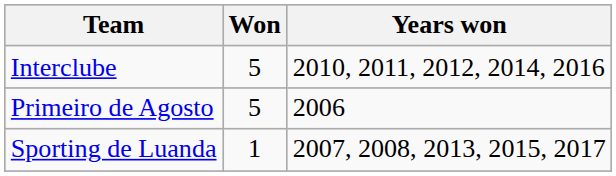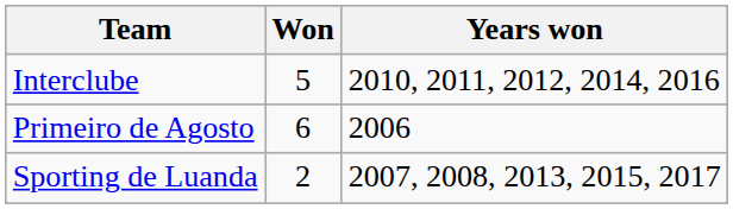 <table class="wikitable" style="text-align:left;">
 <tr>
 <th>Team</th>
 <th>Won</th>
 <th>Years won</th>
 </tr>
 <tr>
 <td><a href='#'>Interclube</a></td>
 <td align=center>5</td>
 <td>2010, 2011, 2012, 2014, 2016</td>
 </tr>
 <tr>
 <td><a href='#'>Primeiro de Agosto</a></td>
-<td align=center>5</td>
+<td align=center>6</td>
 <td>2006</td>
 </tr>
 <tr>
 <td><a href='#'>Sporting de Luanda</a></td>
-<td align=center>1</td>
+<td align=center>2</td>
 <td>2007, 2008, 2013, 2015, 2017</td>
 </tr>
 </table>
